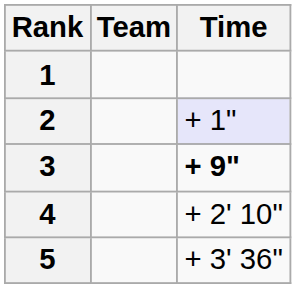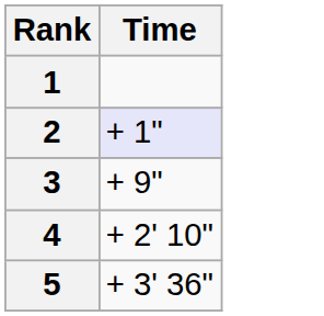 <table class="wikitable">
 <tr>
 <th scope="col">Rank</th>
-<th scope="col">Team</th>
 <th scope="col">Time</th>
 </tr>
 <tr>
 <th scope="row">1</th>
-<td> </td>
 <td></td>
 </tr>
 <tr>
 <th scope="row">2</th>
-<td></td>
 <td style="background: lavender;">+ 1"</td>
 </tr>
 <tr>
 <th scope="row">3</th>
-<td></td>
-<td><strong>+ 9"</strong></td>
+<td>+ 9"</td>
 </tr>
 <tr>
 <th scope="row">4</th>
-<td></td>
 <td>+ 2' 10"</td>
 </tr>
 <tr>
 <th scope="row">5</th>
-<td></td>
 <td>+ 3' 36"</td>
 </tr>
 </table>
